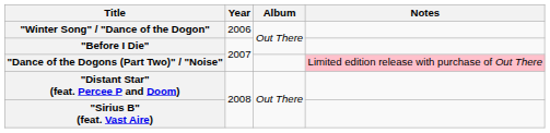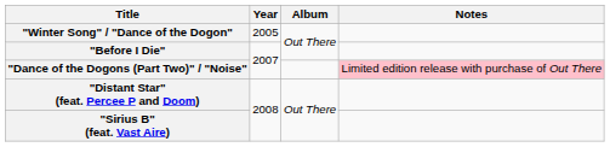 <table class="wikitable plainrowheaders" style="text-align:center;">
 <tr>
 <th>Title</th>
 <th>Year</th>
 <th>Album</th>
 <th>Notes</th>
 </tr>
 <tr>
 <th scope="row">"Winter Song" / "Dance of the Dogon"</th>
-<td>2006</td>
+<td>2005</td>
 <td rowspan="2"><em>Out There</em></td>
 <td></td>
 </tr>
 <tr>
 <th scope="row">"Before I Die"</th>
 <td rowspan="2">2007</td>
 <td></td>
 </tr>
 <tr>
 <th scope="row">"Dance of the Dogons (Part Two)" / "Noise"</th>
 <td></td>
 <td style="background: pink;">Limited edition release with purchase of <em>Out There</em></td>
 </tr>
 <tr>
 <th scope="row">"Distant Star"<br>(feat. <a href='#'>Percee P</a> and <a href='#'>Doom</a>)</th>
 <td rowspan="2">2008</td>
 <td rowspan="2"><em>Out There</em></td>
 <td></td>
 </tr>
 <tr>
 <th scope="row">"Sirius B"<br>(feat. <a href='#'>Vast Aire</a>)</th>
 <td></td>
 </tr>
 </table>
